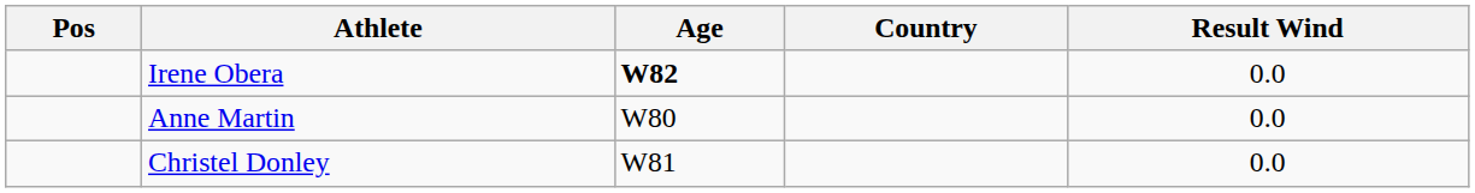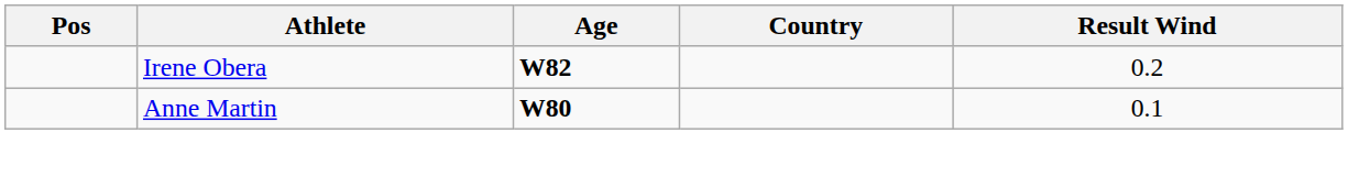 <table class="wikitable"  style="text-align:center; width:65%;">
 <tr>
 <th>Pos</th>
 <th>Athlete</th>
 <th>Age</th>
 <th>Country</th>
 <th>Result Wind</th>
 </tr>
 <tr>
 <td align=center></td>
 <td align=left><a href='#'>Irene Obera</a></td>
 <td align=left><strong>W82</strong></td>
 <td align=left></td>
-<td> 0.0</td>
+<td> 0.2</td>
 </tr>
 <tr>
 <td align=center></td>
 <td align=left><a href='#'>Anne Martin</a></td>
-<td align=left>W80</td>
+<td align=left><strong>W80</strong></td>
 <td align=left></td>
-<td> 0.0</td>
-</tr>
-<tr>
-<td align=center></td>
-<td align=left><a href='#'>Christel Donley</a></td>
-<td align=left>W81</td>
-<td align=left></td>
-<td> 0.0</td>
+<td> 0.1</td>
 </tr>
 </table>
